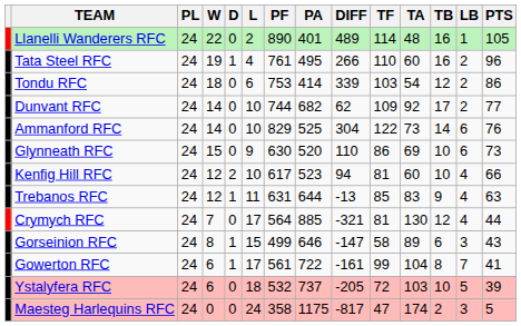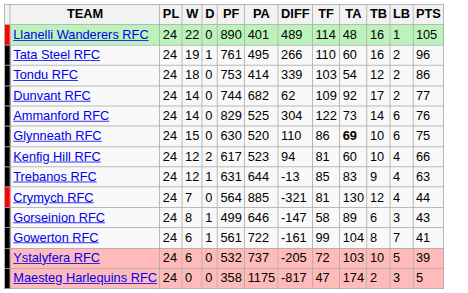 <table class="wikitable sortable static-row-numbers" border=1 style=text-align:left>
 <tr>
 <th></th>
 <th>TEAM</th>
 <th>PL</th>
 <th>W</th>
 <th>D</th>
-<th>L</th>
 <th>PF</th>
 <th>PA</th>
 <th>DIFF</th>
 <th>TF</th>
 <th>TA</th>
 <th>TB</th>
 <th>LB</th>
 <th>PTS</th>
 </tr>
 <tr>
 <td style="background: red"></td>
 <td style="background: #bcf3bb"><a href='#'>Llanelli Wanderers RFC</a></td>
 <td style="background: #bcf3bb">24</td>
 <td style="background: #bcf3bb">22</td>
 <td style="background: #bcf3bb">0</td>
-<td style="background: #bcf3bb">2</td>
 <td style="background: #bcf3bb">890</td>
 <td style="background: #bcf3bb">401</td>
 <td style="background: #bcf3bb">489</td>
 <td style="background: #bcf3bb">114</td>
 <td style="background: #bcf3bb">48</td>
 <td style="background: #bcf3bb">16</td>
 <td style="background: #bcf3bb">1</td>
 <td style="background: #bcf3bb">105</td>
 </tr>
 <tr>
 <td style="background: black"></td>
 <td><a href='#'>Tata Steel RFC</a></td>
 <td>24</td>
 <td>19</td>
 <td>1</td>
-<td>4</td>
 <td>761</td>
 <td>495</td>
 <td>266</td>
 <td>110</td>
 <td>60</td>
 <td>16</td>
 <td>2</td>
 <td>96</td>
 </tr>
 <tr>
 <td style="background: black"></td>
 <td><a href='#'>Tondu RFC</a></td>
 <td>24</td>
 <td>18</td>
 <td>0</td>
-<td>6</td>
 <td>753</td>
 <td>414</td>
 <td>339</td>
 <td>103</td>
 <td>54</td>
 <td>12</td>
 <td>2</td>
 <td>86</td>
 </tr>
 <tr>
 <td style="background: black"></td>
 <td><a href='#'>Dunvant RFC</a></td>
 <td>24</td>
 <td>14</td>
 <td>0</td>
-<td>10</td>
 <td>744</td>
 <td>682</td>
 <td>62</td>
 <td>109</td>
 <td>92</td>
 <td>17</td>
 <td>2</td>
 <td>77</td>
 </tr>
 <tr>
 <td style="background: black"></td>
 <td><a href='#'>Ammanford RFC</a></td>
 <td>24</td>
 <td>14</td>
 <td>0</td>
-<td>10</td>
 <td>829</td>
 <td>525</td>
 <td>304</td>
 <td>122</td>
 <td>73</td>
 <td>14</td>
 <td>6</td>
 <td>76</td>
 </tr>
 <tr>
 <td style="background: black"></td>
 <td><a href='#'>Glynneath RFC</a></td>
 <td>24</td>
 <td>15</td>
 <td>0</td>
-<td>9</td>
 <td>630</td>
 <td>520</td>
 <td>110</td>
 <td>86</td>
-<td>69</td>
+<td><strong>69</strong></td>
 <td>10</td>
 <td>6</td>
-<td>73</td>
+<td>75</td>
 </tr>
 <tr>
 <td style="background: black"></td>
 <td><a href='#'>Kenfig Hill RFC</a></td>
 <td>24</td>
 <td>12</td>
 <td>2</td>
-<td>10</td>
 <td>617</td>
 <td>523</td>
 <td>94</td>
 <td>81</td>
 <td>60</td>
 <td>10</td>
 <td>4</td>
 <td>66</td>
 </tr>
 <tr>
 <td style="background: black"></td>
 <td><a href='#'>Trebanos RFC</a></td>
 <td>24</td>
 <td>12</td>
 <td>1</td>
-<td>11</td>
 <td>631</td>
 <td>644</td>
 <td>-13</td>
 <td>85</td>
 <td>83</td>
 <td>9</td>
 <td>4</td>
 <td>63</td>
 </tr>
 <tr>
 <td style="background: red"></td>
 <td><a href='#'>Crymych RFC</a></td>
 <td>24</td>
 <td>7</td>
 <td>0</td>
-<td>17</td>
 <td>564</td>
 <td>885</td>
 <td>-321</td>
 <td>81</td>
 <td>130</td>
 <td>12</td>
 <td>4</td>
 <td>44</td>
 </tr>
 <tr>
 <td style="background: black"></td>
 <td><a href='#'>Gorseinion RFC</a></td>
 <td>24</td>
 <td>8</td>
 <td>1</td>
-<td>15</td>
 <td>499</td>
 <td>646</td>
 <td>-147</td>
 <td>58</td>
 <td>89</td>
 <td>6</td>
 <td>3</td>
 <td>43</td>
 </tr>
 <tr>
 <td style="background: black"></td>
 <td><a href='#'>Gowerton RFC</a></td>
 <td>24</td>
 <td>6</td>
 <td>1</td>
-<td>17</td>
 <td>561</td>
 <td>722</td>
 <td>-161</td>
 <td>99</td>
 <td>104</td>
 <td>8</td>
 <td>7</td>
 <td>41</td>
 </tr>
 <tr>
 <td style="background: black"></td>
 <td style="background: #ffbbba"><a href='#'>Ystalyfera RFC</a></td>
 <td style="background: #ffbbba">24</td>
 <td style="background: #ffbbba">6</td>
 <td style="background: #ffbbba">0</td>
-<td style="background: #ffbbba">18</td>
 <td style="background: #ffbbba">532</td>
 <td style="background: #ffbbba">737</td>
 <td style="background: #ffbbba">-205</td>
 <td style="background: #ffbbba">72</td>
 <td style="background: #ffbbba">103</td>
 <td style="background: #ffbbba">10</td>
 <td style="background: #ffbbba">5</td>
 <td style="background: #ffbbba">39</td>
 </tr>
 <tr>
 <td style="background: black"></td>
 <td style="background: #ffbbba"><a href='#'>Maesteg Harlequins RFC</a></td>
 <td style="background: #ffbbba">24</td>
 <td style="background: #ffbbba">0</td>
 <td style="background: #ffbbba">0</td>
-<td style="background: #ffbbba">24</td>
 <td style="background: #ffbbba">358</td>
 <td style="background: #ffbbba">1175</td>
 <td style="background: #ffbbba">-817</td>
 <td style="background: #ffbbba">47</td>
 <td style="background: #ffbbba">174</td>
 <td style="background: #ffbbba">2</td>
 <td style="background: #ffbbba">3</td>
 <td style="background: #ffbbba">5</td>
 </tr>
 </table>
